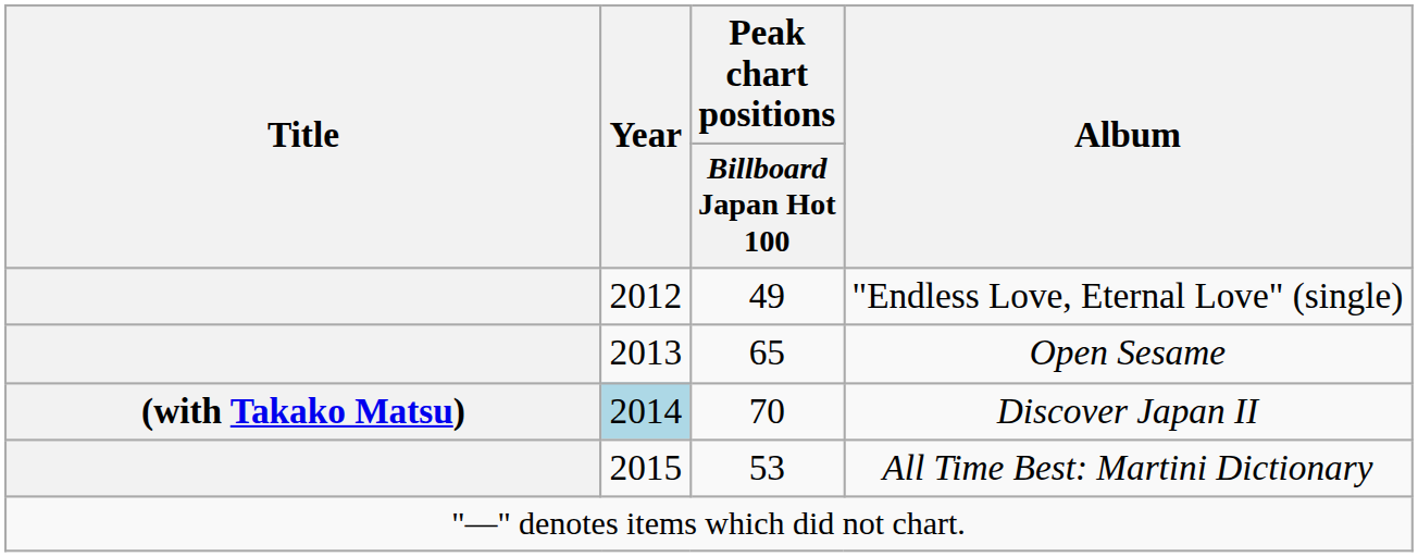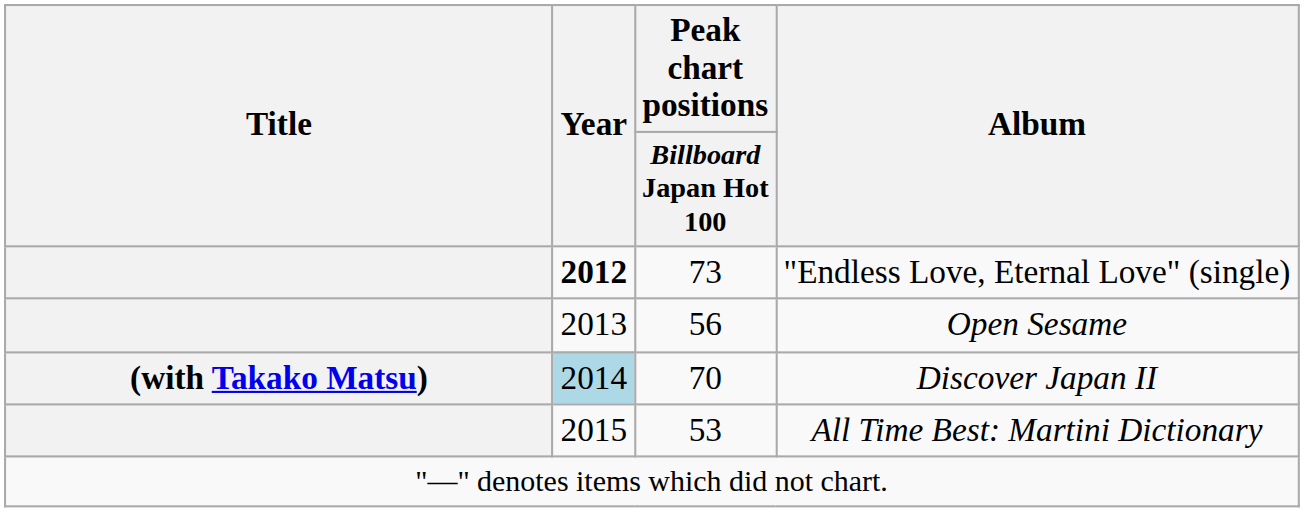 <table class="wikitable plainrowheaders" style="text-align:center;">
 <tr>
 <th scope="col" rowspan="2" style="width:16em;">Title</th>
 <th scope="col" rowspan="2">Year</th>
 <th scope="col" colspan="1">Peak chart positions</th>
 <th scope="col" rowspan="2">Album</th>
 </tr>
 <tr>
 <th style="width:3em;font-size:85%"><em>Billboard</em> Japan Hot 100<br></th>
 </tr>
 <tr>
 <th scope="row"></th>
-<td>2012</td>
-<td>49</td>
+<td><strong>2012</strong></td>
+<td>73</td>
 <td>"Endless Love, Eternal Love" (single)</td>
 </tr>
 <tr>
 <th scope="row"></th>
 <td>2013</td>
-<td>65</td>
+<td>56</td>
 <td><em>Open Sesame</em></td>
 </tr>
 <tr>
 <th scope="row"> <span>(with <a href='#'>Takako Matsu</a>)</span></th>
 <td style="background: lightblue;">2014</td>
 <td>70</td>
 <td><em>Discover Japan II</em></td>
 </tr>
 <tr>
 <th scope="row"></th>
 <td>2015</td>
 <td>53</td>
 <td><em>All Time Best: Martini Dictionary</em></td>
 </tr>
 <tr>
 <td colspan="8" align="center" style="font-size:90%;">"—" denotes items which did not chart.</td>
 </tr>
 </table>
